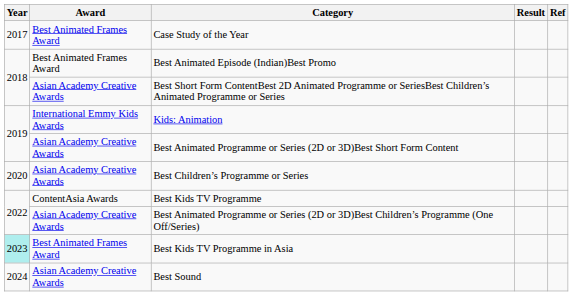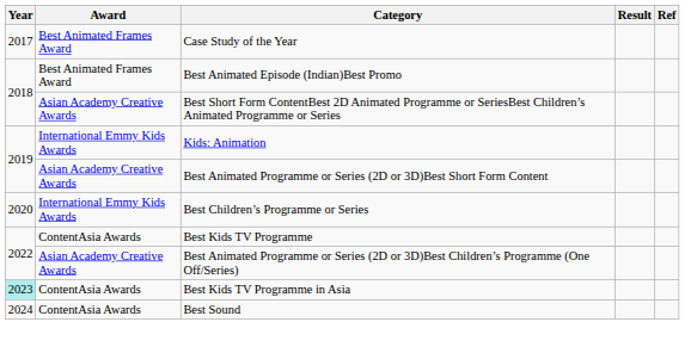 <table class="wikitable">
 <tr>
 <th>Year</th>
 <th>Award</th>
 <th>Category</th>
 <th>Result</th>
 <th>Ref</th>
 </tr>
 <tr>
 <td>2017</td>
 <td><a href='#'>Best Animated Frames Award</a></td>
 <td>Case Study of the Year</td>
 <td></td>
 <td></td>
 </tr>
 <tr>
 <td rowspan="2">2018</td>
 <td>Best Animated Frames Award</td>
 <td>Best Animated Episode (Indian)Best Promo</td>
 <td></td>
 <td></td>
 </tr>
 <tr>
 <td><a href='#'>Asian Academy Creative Awards</a></td>
 <td>Best Short Form ContentBest 2D Animated Programme or SeriesBest Children’s Animated Programme or Series</td>
 <td></td>
 <td></td>
 </tr>
 <tr>
 <td rowspan="2">2019</td>
 <td><a href='#'>International Emmy Kids Awards</a></td>
 <td><a href='#'>Kids: Animation</a></td>
 <td></td>
 <td></td>
 </tr>
 <tr>
 <td><a href='#'>Asian Academy Creative Awards</a></td>
 <td>Best Animated Programme or Series (2D or 3D)Best Short Form Content</td>
 <td></td>
 <td></td>
 </tr>
 <tr>
 <td>2020</td>
-<td><a href='#'>Asian Academy Creative Awards</a></td>
+<td><a href='#'>International Emmy Kids Awards</a></td>
 <td>Best Children’s Programme or Series</td>
 <td></td>
 <td></td>
 </tr>
 <tr>
 <td rowspan="2">2022</td>
 <td>ContentAsia Awards</td>
 <td>Best Kids TV Programme</td>
 <td></td>
 <td></td>
 </tr>
 <tr>
 <td><a href='#'>Asian Academy Creative Awards</a></td>
 <td>Best Animated Programme or Series (2D or 3D)Best Children’s Programme (One Off/Series)</td>
 <td></td>
 <td></td>
 </tr>
 <tr>
 <td style="background: paleturquoise;">2023</td>
-<td><a href='#'>Best Animated Frames Award</a></td>
+<td>ContentAsia Awards</td>
 <td>Best Kids TV Programme in Asia</td>
 <td></td>
 <td></td>
 </tr>
 <tr>
 <td>2024</td>
-<td><a href='#'>Asian Academy Creative Awards</a></td>
+<td>ContentAsia Awards</td>
 <td>Best Sound</td>
 <td></td>
 <td></td>
 </tr>
 </table>
